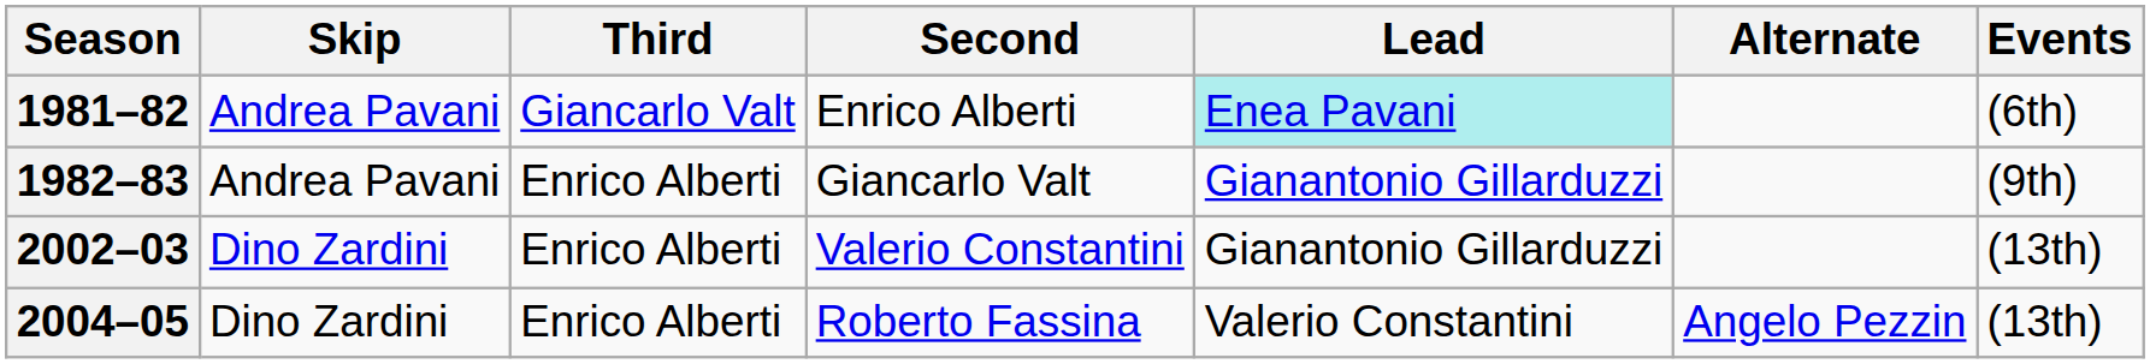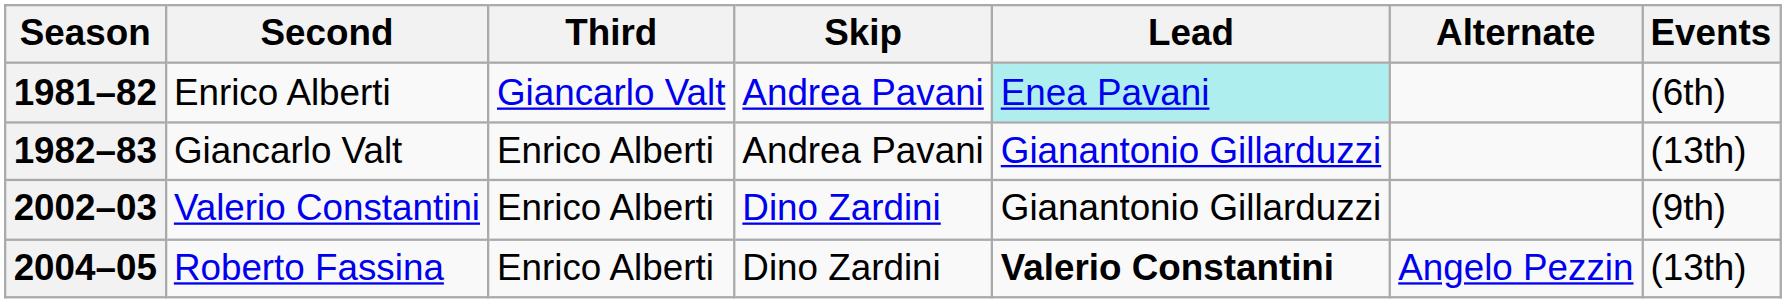 <table class="wikitable">
 <tr>
 <th scope="col">Season</th>
+<th scope="col">Second</th>
+<th scope="col">Third</th>
 <th scope="col">Skip</th>
-<th scope="col">Third</th>
-<th scope="col">Second</th>
 <th scope="col">Lead</th>
 <th scope="col">Alternate</th>
 <th scope="col">Events</th>
 </tr>
 <tr>
 <th scope="row">1981–82</th>
+<td>Enrico Alberti</td>
+<td><a href='#'>Giancarlo Valt</a></td>
 <td><a href='#'>Andrea Pavani</a></td>
-<td><a href='#'>Giancarlo Valt</a></td>
-<td>Enrico Alberti</td>
 <td style="background: paleturquoise;"><a href='#'>Enea Pavani</a></td>
 <td></td>
 <td> (6th)</td>
 </tr>
 <tr>
 <th scope="row">1982–83</th>
+<td>Giancarlo Valt</td>
+<td>Enrico Alberti</td>
 <td>Andrea Pavani</td>
+<td><a href='#'>Gianantonio Gillarduzzi</a></td>
+<td></td>
+<td> (13th)</td>
+</tr>
+<tr>
+<th scope="row">2002–03</th>
+<td><a href='#'>Valerio Constantini</a></td>
 <td>Enrico Alberti</td>
-<td>Giancarlo Valt</td>
-<td><a href='#'>Gianantonio Gillarduzzi</a></td>
+<td><a href='#'>Dino Zardini</a></td>
+<td>Gianantonio Gillarduzzi</td>
 <td></td>
 <td> (9th)</td>
 </tr>
 <tr>
-<th scope="row">2002–03</th>
-<td><a href='#'>Dino Zardini</a></td>
+<th scope="row">2004–05</th>
+<td><a href='#'>Roberto Fassina</a></td>
 <td>Enrico Alberti</td>
-<td><a href='#'>Valerio Constantini</a></td>
-<td>Gianantonio Gillarduzzi</td>
-<td></td>
-<td> (13th)</td>
-</tr>
-<tr>
-<th scope="row">2004–05</th>
 <td>Dino Zardini</td>
-<td>Enrico Alberti</td>
-<td><a href='#'>Roberto Fassina</a></td>
-<td>Valerio Constantini</td>
+<td><strong>Valerio Constantini</strong></td>
 <td><a href='#'>Angelo Pezzin</a></td>
 <td> (13th)</td>
 </tr>
 </table>
